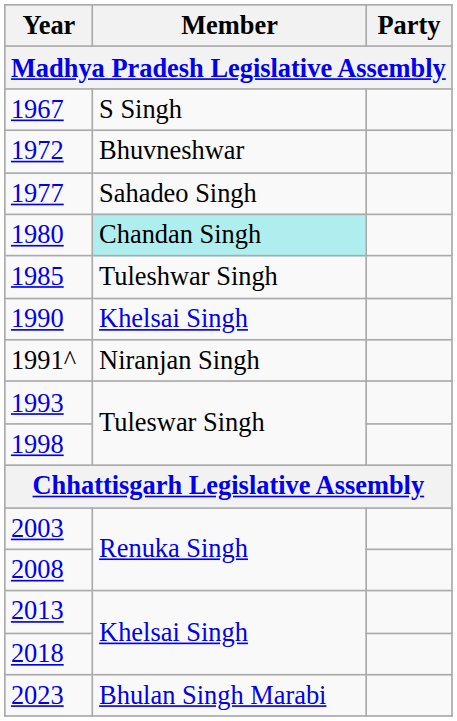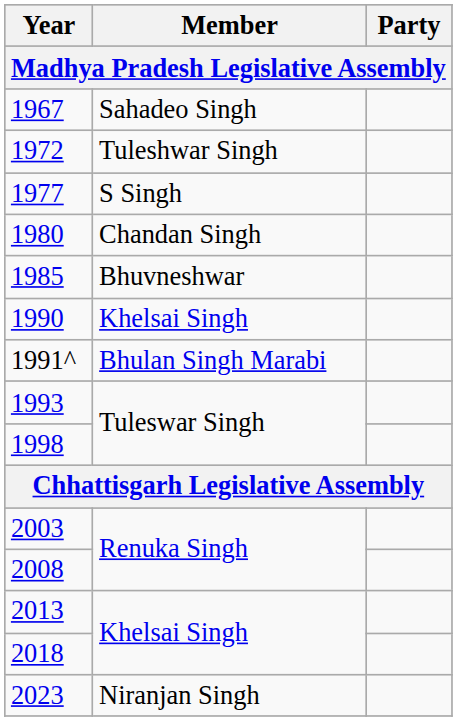 <table class="wikitable">
 <tr>
 <th>Year</th>
 <th>Member</th>
 <th colspan="2">Party</th>
 </tr>
 <tr>
 <th colspan=4><a href='#'>Madhya Pradesh Legislative Assembly</a></th>
 </tr>
 <tr>
 <td><a href='#'>1967</a></td>
+<td>Sahadeo Singh</td>
+<td></td>
+</tr>
+<tr>
+<td><a href='#'>1972</a></td>
+<td>Tuleshwar Singh</td>
+</tr>
+<tr>
+<td><a href='#'>1977</a></td>
 <td>S Singh</td>
 <td></td>
 </tr>
 <tr>
-<td><a href='#'>1972</a></td>
-<td>Bhuvneshwar</td>
-</tr>
-<tr>
-<td><a href='#'>1977</a></td>
-<td>Sahadeo Singh</td>
-<td></td>
-</tr>
-<tr>
 <td><a href='#'>1980</a></td>
-<td style="background: paleturquoise;">Chandan Singh</td>
+<td>Chandan Singh</td>
 <td></td>
 </tr>
 <tr>
 <td><a href='#'>1985</a></td>
-<td>Tuleshwar Singh</td>
+<td>Bhuvneshwar</td>
 <td></td>
 </tr>
 <tr>
 <td><a href='#'>1990</a></td>
 <td><a href='#'>Khelsai Singh</a></td>
 <td></td>
 </tr>
 <tr>
 <td>1991^</td>
-<td>Niranjan Singh</td>
+<td><a href='#'>Bhulan Singh Marabi</a></td>
 <td></td>
 </tr>
 <tr>
 <td><a href='#'>1993</a></td>
 <td rowspan="2">Tuleswar Singh</td>
 <td></td>
 </tr>
 <tr>
 <td><a href='#'>1998</a></td>
 </tr>
 <tr>
 <th colspan=4><a href='#'>Chhattisgarh Legislative Assembly</a></th>
 </tr>
 <tr>
 <td><a href='#'>2003</a></td>
 <td rowspan="2"><a href='#'>Renuka Singh</a></td>
 <td></td>
 </tr>
 <tr>
 <td><a href='#'>2008</a></td>
 </tr>
 <tr>
 <td><a href='#'>2013</a></td>
 <td rowspan="2"><a href='#'>Khelsai Singh</a></td>
 <td></td>
 </tr>
 <tr>
 <td><a href='#'>2018</a></td>
 </tr>
 <tr>
 <td><a href='#'>2023</a></td>
-<td><a href='#'>Bhulan Singh Marabi</a></td>
+<td>Niranjan Singh</td>
 <td></td>
 </tr>
 </table>
